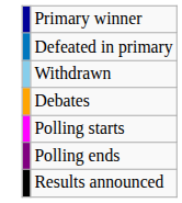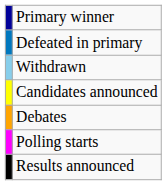 <table class="wikitable"  style="float:right; margin:11px">
 <tr>
 <td style="background:#000099;"></td>
 <td>Primary winner</td>
 </tr>
 <tr>
 <td style="background:#0077be;"></td>
 <td>Defeated in primary</td>
 </tr>
 <tr>
 <td style="background:#87ceeb;"></td>
 <td>Withdrawn</td>
 </tr>
 <tr>
+<td style="background:yellow;"></td>
+<td>Candidates announced</td>
+</tr>
+<tr>
 <td style="background:orange;"></td>
 <td>Debates</td>
 </tr>
 <tr>
 <td style="background:magenta;"></td>
 <td>Polling starts</td>
 </tr>
 <tr>
-<td style="background:purple;"></td>
-<td>Polling ends</td>
-</tr>
-<tr>
 <td style="background:black;"></td>
 <td>Results announced</td>
 </tr>
 </table>
